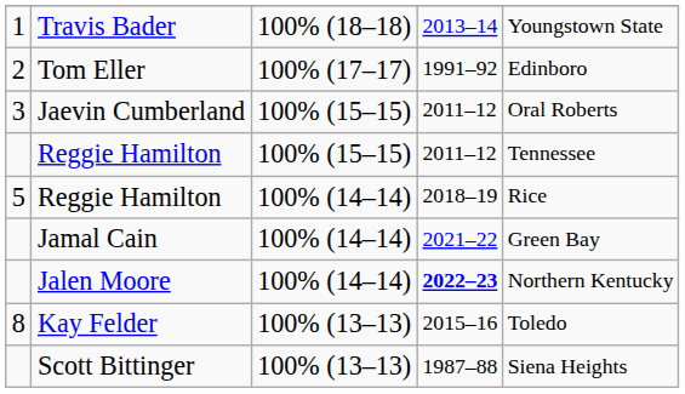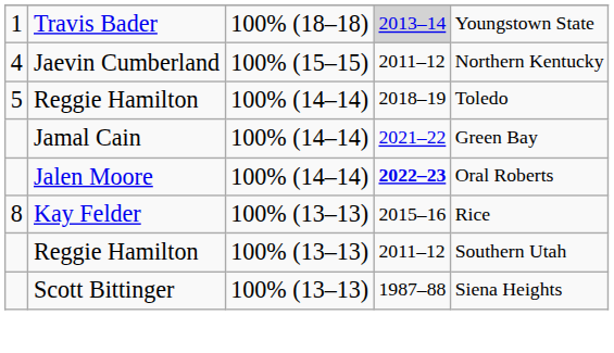 <table class="wikitable">
 <tr>
 </tr>
 <tr>
 <td>1</td>
 <td><a href='#'>Travis Bader</a></td>
 <td>100% (18–18)</td>
-<td style="font-size:80%;"><a href='#'>2013–14</a></td>
+<td style="background: lightgrey; font-size:80%;"><a href='#'>2013–14</a></td>
 <td style="font-size:80%;">Youngstown State</td>
 </tr>
 <tr>
-<td>2</td>
-<td>Tom Eller</td>
-<td>100% (17–17)</td>
-<td style="font-size:80%;">1991–92</td>
-<td style="font-size:80%;">Edinboro</td>
-</tr>
-<tr>
-<td>3</td>
+<td>4</td>
 <td>Jaevin Cumberland</td>
 <td>100% (15–15)</td>
 <td style="font-size:80%;">2011–12</td>
-<td style="font-size:80%;">Oral Roberts</td>
-</tr>
-<tr>
-<td></td>
-<td><a href='#'>Reggie Hamilton</a></td>
-<td>100% (15–15)</td>
-<td style="font-size:80%;">2011–12</td>
-<td style="font-size:80%;">Tennessee</td>
+<td style="font-size:80%;">Northern Kentucky</td>
 </tr>
 <tr>
 <td>5</td>
 <td>Reggie Hamilton</td>
 <td>100% (14–14)</td>
 <td style="font-size:80%;">2018–19</td>
-<td style="font-size:80%;">Rice</td>
+<td style="font-size:80%;">Toledo</td>
 </tr>
 <tr>
 <td></td>
 <td>Jamal Cain</td>
 <td>100% (14–14)</td>
 <td style="font-size:80%;"><a href='#'>2021–22</a></td>
 <td style="font-size:80%;">Green Bay</td>
 </tr>
 <tr>
 <td></td>
 <td><a href='#'>Jalen Moore</a></td>
 <td>100% (14–14)</td>
 <td style="font-size:80%;"><strong><a href='#'>2022–23</a></strong></td>
-<td style="font-size:80%;">Northern Kentucky</td>
+<td style="font-size:80%;">Oral Roberts</td>
 </tr>
 <tr>
 <td>8</td>
 <td><a href='#'>Kay Felder</a></td>
 <td>100% (13–13)</td>
 <td style="font-size:80%;">2015–16</td>
-<td style="font-size:80%;">Toledo</td>
+<td style="font-size:80%;">Rice</td>
+</tr>
+<tr>
+<td></td>
+<td>Reggie Hamilton</td>
+<td>100% (13–13)</td>
+<td style="font-size:80%;">2011–12</td>
+<td style="font-size:80%;">Southern Utah</td>
 </tr>
 <tr>
 <td></td>
 <td>Scott Bittinger</td>
 <td>100% (13–13)</td>
 <td style="font-size:80%;">1987–88</td>
 <td style="font-size:80%;">Siena Heights</td>
 </tr>
 </table>
